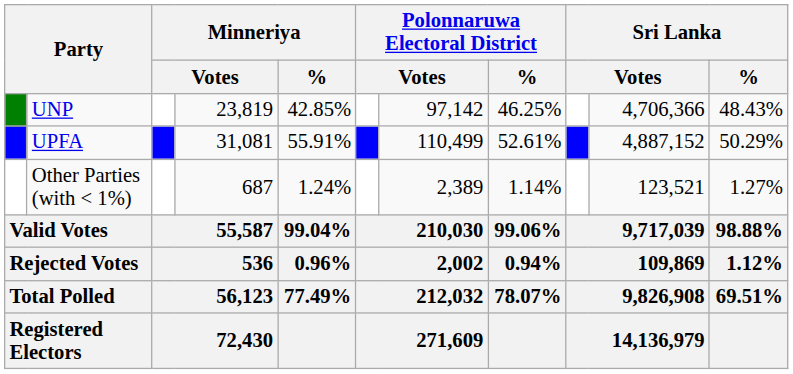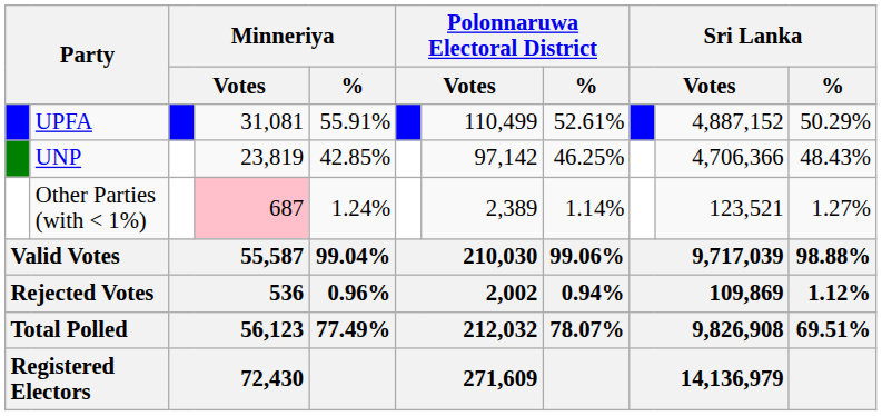 <table class="wikitable">
 <tr>
 <th colspan="2" width="144px"rowspan="2">Party</th>
 <th colspan="3" width="216px">Minneriya</th>
 <th colspan="3" width="216px"><a href='#'>Polonnaruwa Electoral District</a></th>
 <th colspan="3" width="216px">Sri Lanka</th>
 </tr>
 <tr>
 <th colspan="2" width="144px">Votes</th>
 <th>%</th>
 <th colspan="2" width="144px">Votes</th>
 <th>%</th>
 <th colspan="2" width="144px">Votes</th>
 <th>%</th>
 </tr>
 <tr>
+<td style="background-color:blue;" width="10px"></td>
+<td style="text-align:left;"><a href='#'>UPFA</a></td>
+<td style="background-color:blue;" width="10px"></td>
+<td style="text-align:right;">31,081</td>
+<td style="text-align:right;">55.91%</td>
+<td style="background-color:blue;" width="10px"></td>
+<td style="text-align:right;">110,499</td>
+<td style="text-align:right;">52.61%</td>
+<td style="background-color:blue;" width="10px"></td>
+<td style="text-align:right;">4,887,152</td>
+<td style="text-align:right;">50.29%</td>
+</tr>
+<tr>
 <td style="background-color:green;" width="10px"></td>
 <td style="text-align:left;"><a href='#'>UNP</a></td>
 <td style="background-color:white;" width="10px"></td>
 <td style="text-align:right;">23,819</td>
 <td style="text-align:right;">42.85%</td>
 <td style="background-color:white;" width="10px"></td>
 <td style="text-align:right;">97,142</td>
 <td style="text-align:right;">46.25%</td>
 <td style="background-color:white;" width="10px"></td>
 <td style="text-align:right;">4,706,366</td>
 <td style="text-align:right;">48.43%</td>
 </tr>
 <tr>
-<td style="background-color:blue;" width="10px"></td>
-<td style="text-align:left;"><a href='#'>UPFA</a></td>
-<td style="background-color:blue;" width="10px"></td>
-<td style="text-align:right;">31,081</td>
-<td style="text-align:right;">55.91%</td>
-<td style="background-color:blue;" width="10px"></td>
-<td style="text-align:right;">110,499</td>
-<td style="text-align:right;">52.61%</td>
-<td style="background-color:blue;" width="10px"></td>
-<td style="text-align:right;">4,887,152</td>
-<td style="text-align:right;">50.29%</td>
-</tr>
-<tr>
 <td style="background-color:white;" width="10px"></td>
 <td style="text-align:left;">Other Parties (with < 1%)</td>
 <td style="background-color:white;" width="10px"></td>
-<td style="text-align:right;">687</td>
+<td style="background: pink; text-align:right;">687</td>
 <td style="text-align:right;">1.24%</td>
 <td style="background-color:white;" width="10px"></td>
 <td style="text-align:right;">2,389</td>
 <td style="text-align:right;">1.14%</td>
 <td style="background-color:white;" width="10px"></td>
 <td style="text-align:right;">123,521</td>
 <td style="text-align:right;">1.27%</td>
 </tr>
 <tr>
 <th colspan="2" width="144px"style="text-align:left;">Valid Votes</th>
 <th style="text-align:right;"colspan="2" width="144px">55,587</th>
 <th style="text-align:right;">99.04%</th>
 <th style="text-align:right;"colspan="2" width="144px">210,030</th>
 <th style="text-align:right;">99.06%</th>
 <th style="text-align:right;"colspan="2" width="144px">9,717,039</th>
 <th style="text-align:right;">98.88%</th>
 </tr>
 <tr>
 <th colspan="2" width="144px"style="text-align:left;">Rejected Votes</th>
 <th style="text-align:right;"colspan="2" width="144px">536</th>
 <th style="text-align:right;">0.96%</th>
 <th style="text-align:right;"colspan="2" width="144px">2,002</th>
 <th style="text-align:right;">0.94%</th>
 <th style="text-align:right;"colspan="2" width="144px">109,869</th>
 <th style="text-align:right;">1.12%</th>
 </tr>
 <tr>
 <th colspan="2" width="144px"style="text-align:left;">Total Polled</th>
 <th style="text-align:right;"colspan="2" width="144px">56,123</th>
 <th style="text-align:right;">77.49%</th>
 <th style="text-align:right;"colspan="2" width="144px">212,032</th>
 <th style="text-align:right;">78.07%</th>
 <th style="text-align:right;"colspan="2" width="144px">9,826,908</th>
 <th style="text-align:right;">69.51%</th>
 </tr>
 <tr>
 <th colspan="2" width="144px"style="text-align:left;">Registered Electors</th>
 <th style="text-align:right;"colspan="2" width="144px">72,430</th>
 <th></th>
 <th style="text-align:right;"colspan="2" width="144px">271,609</th>
 <th></th>
 <th style="text-align:right;"colspan="2" width="144px">14,136,979</th>
 <th></th>
 </tr>
 </table>
